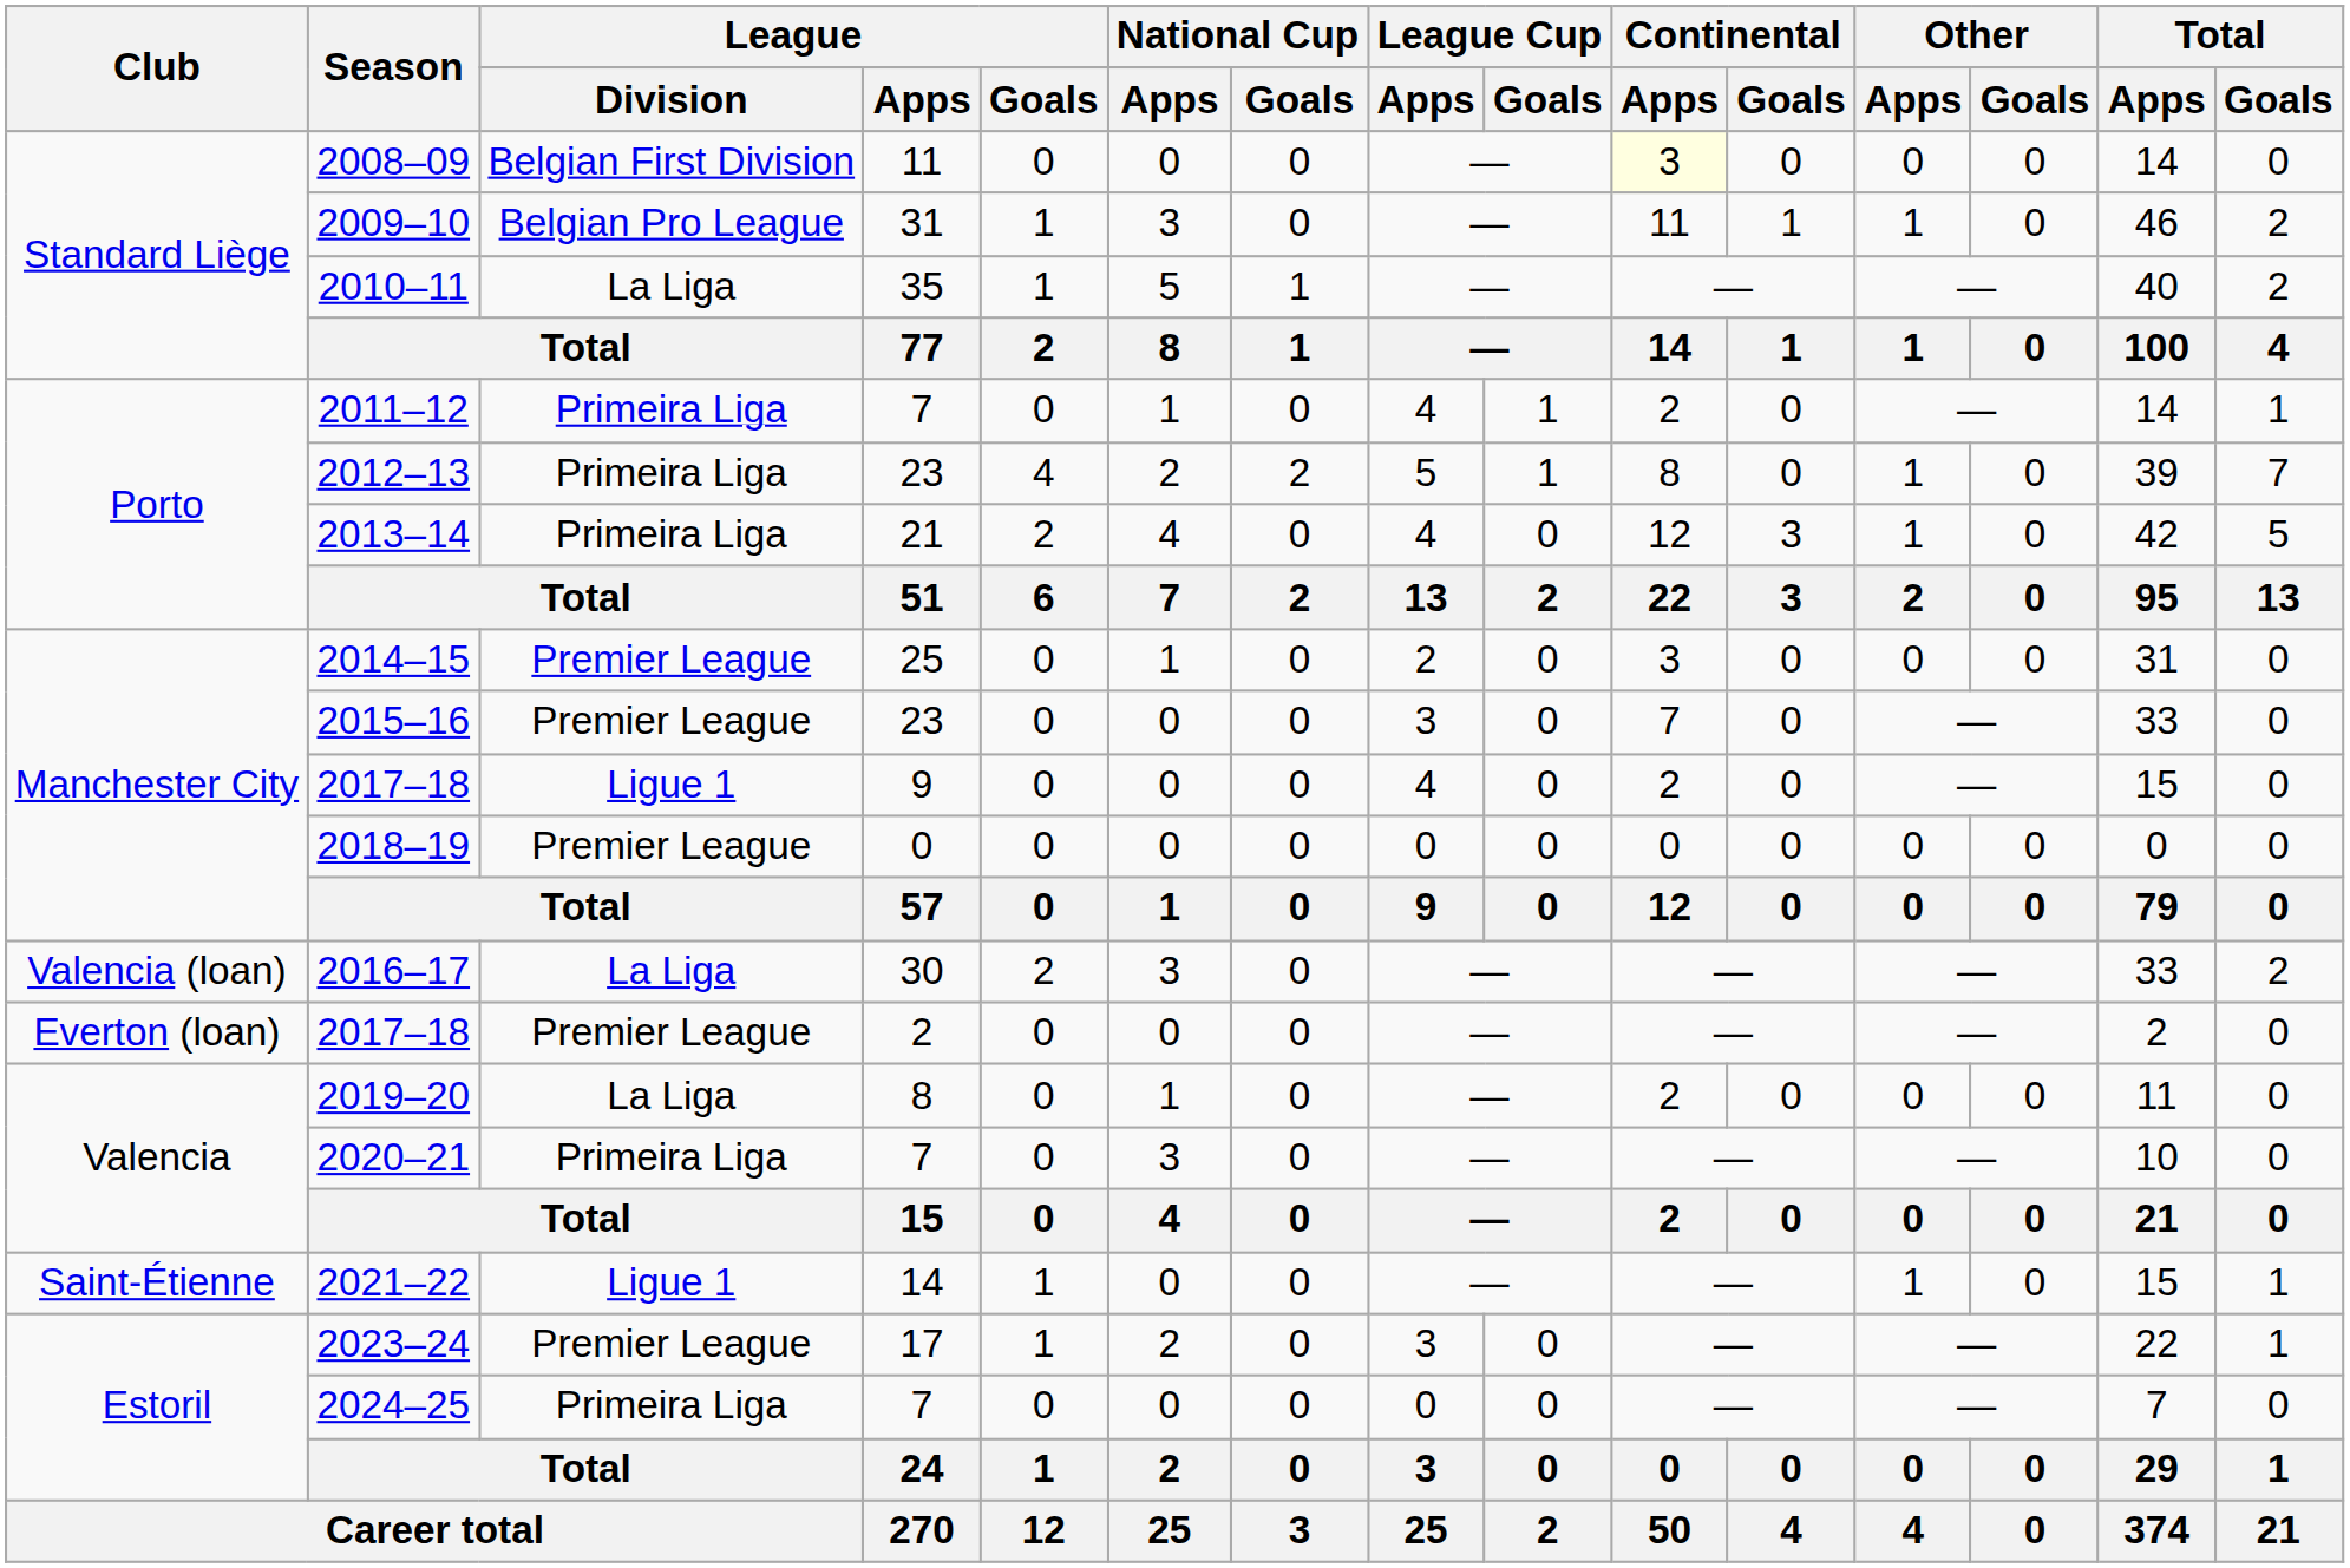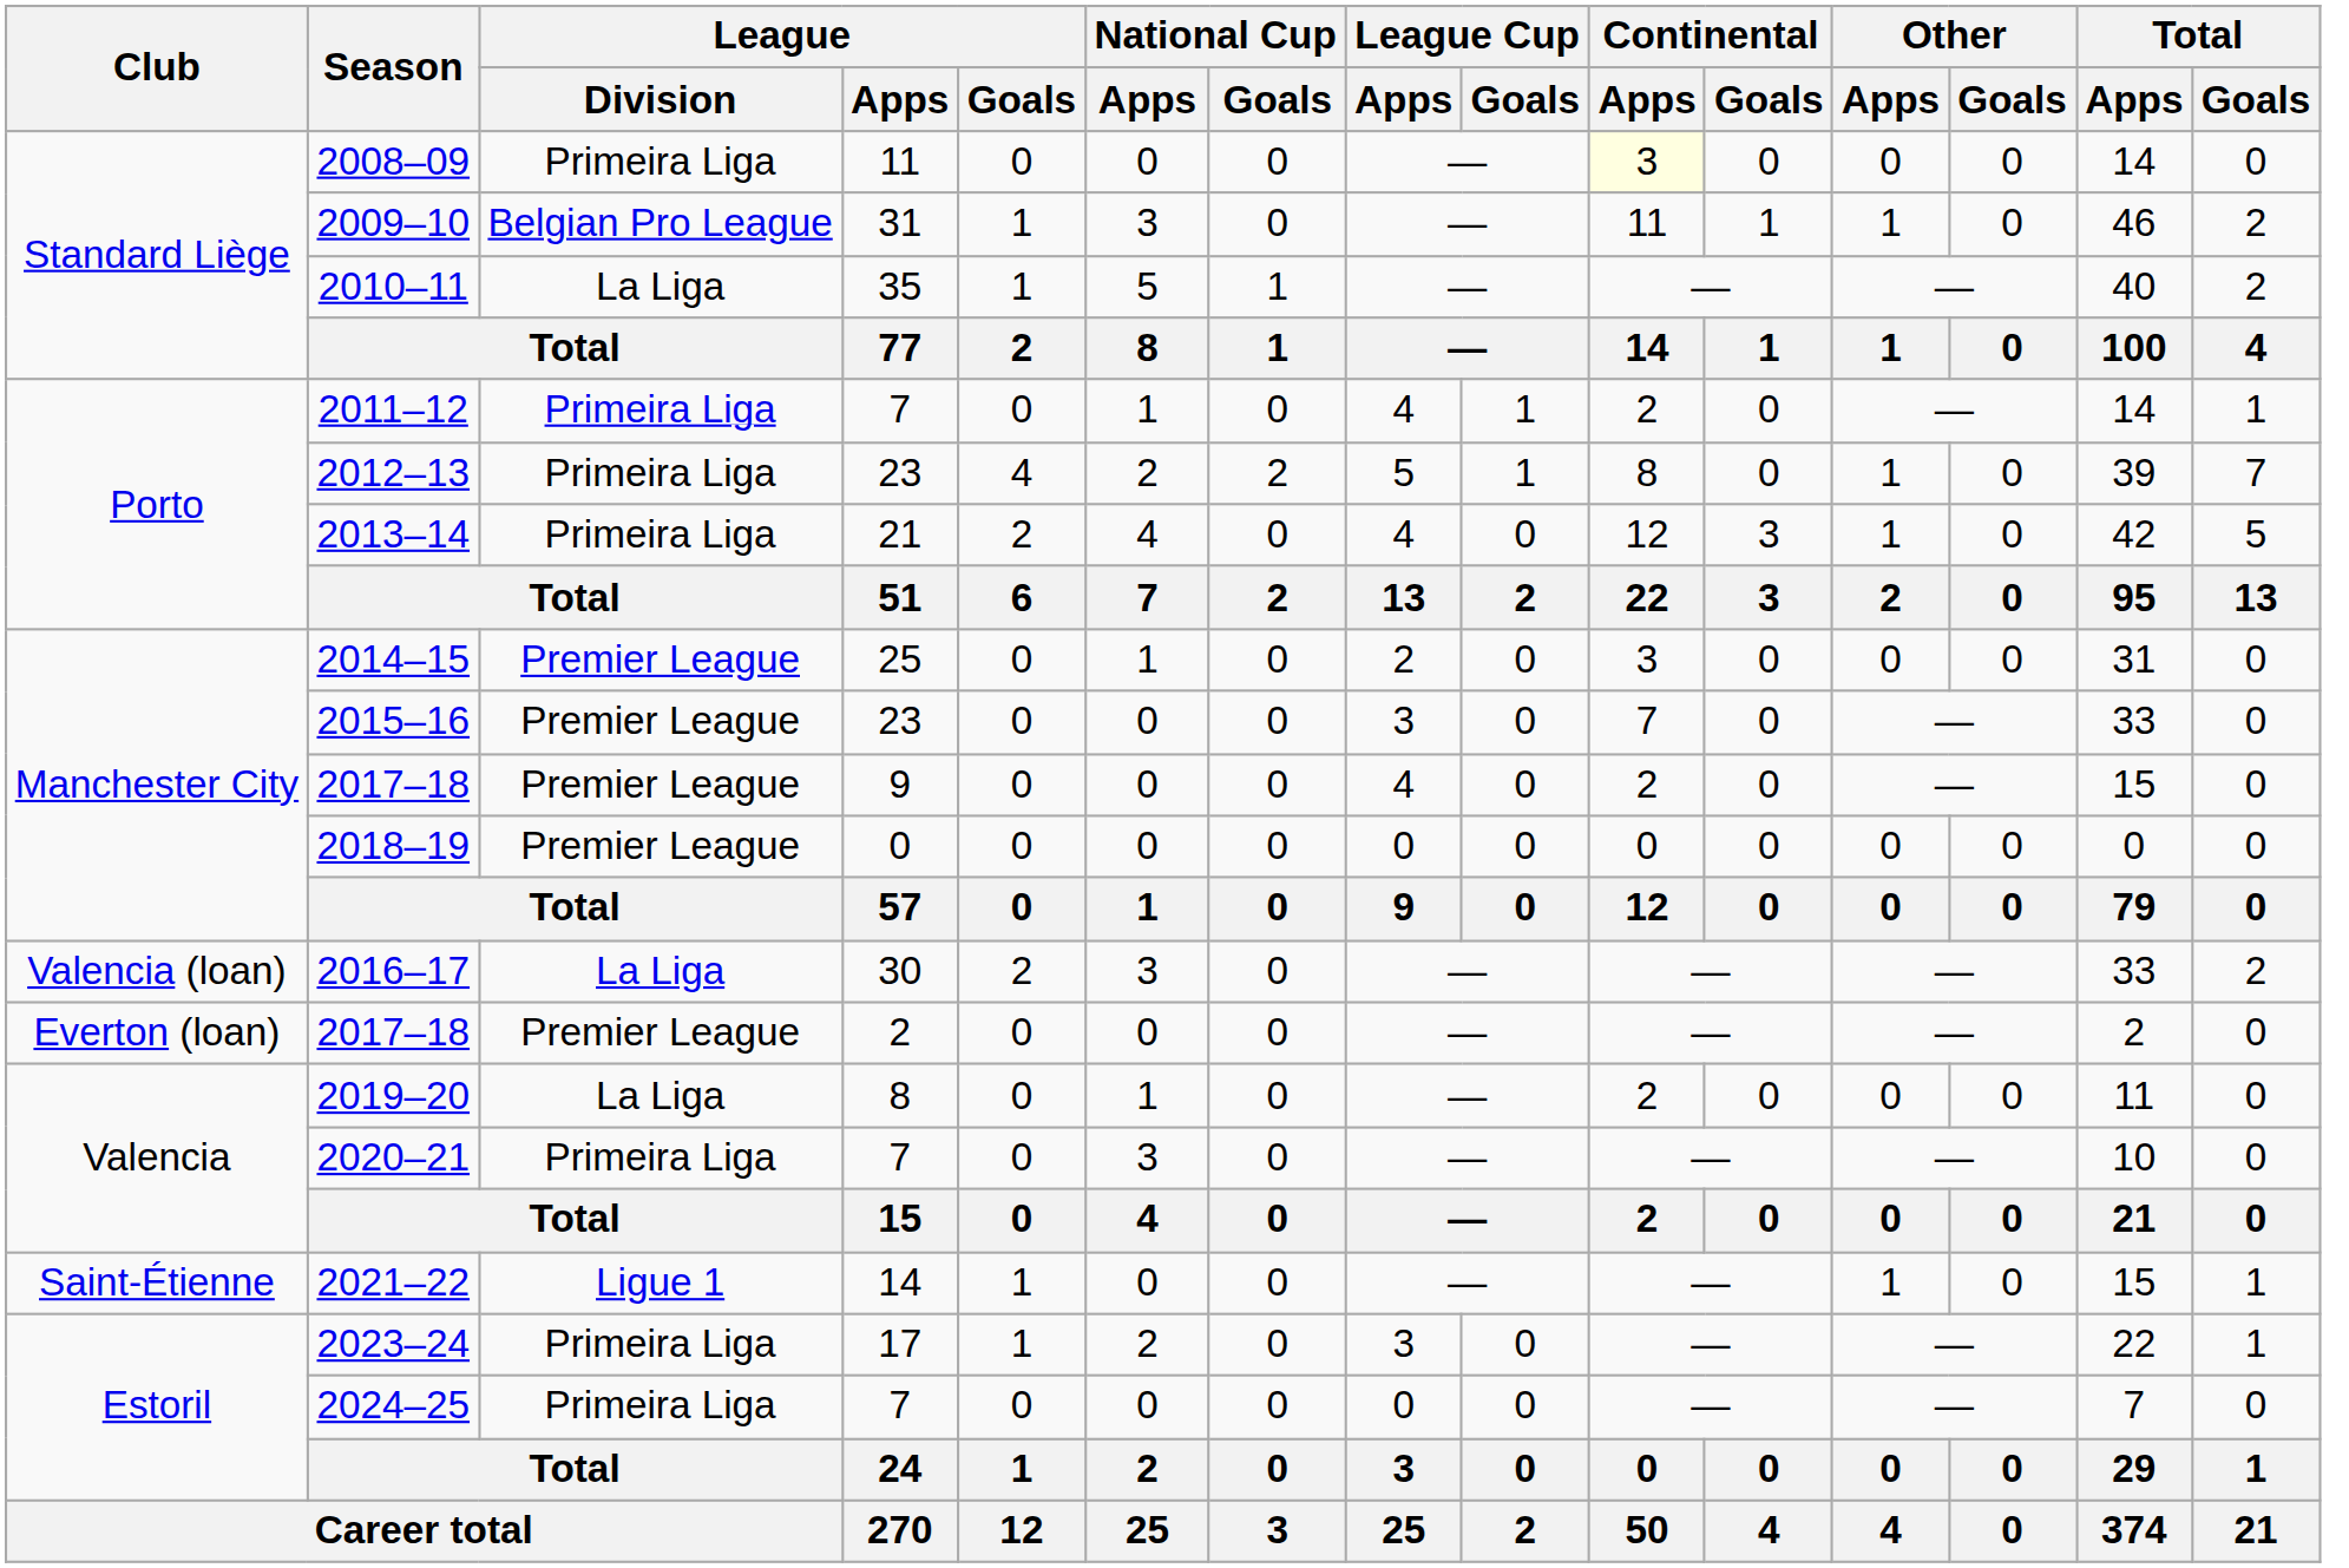 <table class="wikitable" style="text-align: center;">
 <tr>
 <th rowspan="2">Club</th>
 <th rowspan="2">Season</th>
 <th colspan="3">League</th>
 <th colspan="2">National Cup</th>
 <th colspan="2">League Cup</th>
 <th colspan="2">Continental</th>
 <th colspan="2">Other</th>
 <th colspan="2">Total</th>
 </tr>
 <tr>
 <th>Division</th>
 <th>Apps</th>
 <th>Goals</th>
 <th>Apps</th>
 <th>Goals</th>
 <th>Apps</th>
 <th>Goals</th>
 <th>Apps</th>
 <th>Goals</th>
 <th>Apps</th>
 <th>Goals</th>
 <th>Apps</th>
 <th>Goals</th>
 </tr>
 <tr>
 <td rowspan="4"><a href='#'>Standard Liège</a></td>
 <td><a href='#'>2008–09</a></td>
-<td><a href='#'>Belgian First Division</a></td>
+<td>Primeira Liga</td>
 <td>11</td>
 <td>0</td>
 <td>0</td>
 <td>0</td>
 <td colspan="2">—</td>
 <td style="background: lightyellow;">3</td>
 <td>0</td>
 <td>0</td>
 <td>0</td>
 <td>14</td>
 <td>0</td>
 </tr>
 <tr>
 <td><a href='#'>2009–10</a></td>
 <td><a href='#'>Belgian Pro League</a></td>
 <td>31</td>
 <td>1</td>
 <td>3</td>
 <td>0</td>
 <td colspan="2">—</td>
 <td>11</td>
 <td>1</td>
 <td>1</td>
 <td>0</td>
 <td>46</td>
 <td>2</td>
 </tr>
 <tr>
 <td><a href='#'>2010–11</a></td>
 <td>La Liga</td>
 <td>35</td>
 <td>1</td>
 <td>5</td>
 <td>1</td>
 <td colspan="2">—</td>
 <td colspan="2">—</td>
 <td colspan="2">—</td>
 <td>40</td>
 <td>2</td>
 </tr>
 <tr>
 <th colspan="2">Total</th>
 <th>77</th>
 <th>2</th>
 <th>8</th>
 <th>1</th>
 <th colspan="2">—</th>
 <th>14</th>
 <th>1</th>
 <th>1</th>
 <th>0</th>
 <th>100</th>
 <th>4</th>
 </tr>
 <tr>
 <td rowspan="4"><a href='#'>Porto</a></td>
 <td><a href='#'>2011–12</a></td>
 <td><a href='#'>Primeira Liga</a></td>
 <td>7</td>
 <td>0</td>
 <td>1</td>
 <td>0</td>
 <td>4</td>
 <td>1</td>
 <td>2</td>
 <td>0</td>
 <td colspan="2">—</td>
 <td>14</td>
 <td>1</td>
 </tr>
 <tr>
 <td><a href='#'>2012–13</a></td>
 <td>Primeira Liga</td>
 <td>23</td>
 <td>4</td>
 <td>2</td>
 <td>2</td>
 <td>5</td>
 <td>1</td>
 <td>8</td>
 <td>0</td>
 <td>1</td>
 <td>0</td>
 <td>39</td>
 <td>7</td>
 </tr>
 <tr>
 <td><a href='#'>2013–14</a></td>
 <td>Primeira Liga</td>
 <td>21</td>
 <td>2</td>
 <td>4</td>
 <td>0</td>
 <td>4</td>
 <td>0</td>
 <td>12</td>
 <td>3</td>
 <td>1</td>
 <td>0</td>
 <td>42</td>
 <td>5</td>
 </tr>
 <tr>
 <th colspan="2">Total</th>
 <th>51</th>
 <th>6</th>
 <th>7</th>
 <th>2</th>
 <th>13</th>
 <th>2</th>
 <th>22</th>
 <th>3</th>
 <th>2</th>
 <th>0</th>
 <th>95</th>
 <th>13</th>
 </tr>
 <tr>
 <td rowspan="5"><a href='#'>Manchester City</a></td>
 <td><a href='#'>2014–15</a></td>
 <td><a href='#'>Premier League</a></td>
 <td>25</td>
 <td>0</td>
 <td>1</td>
 <td>0</td>
 <td>2</td>
 <td>0</td>
 <td>3</td>
 <td>0</td>
 <td>0</td>
 <td>0</td>
 <td>31</td>
 <td>0</td>
 </tr>
 <tr>
 <td><a href='#'>2015–16</a></td>
 <td>Premier League</td>
 <td>23</td>
 <td>0</td>
 <td>0</td>
 <td>0</td>
 <td>3</td>
 <td>0</td>
 <td>7</td>
 <td>0</td>
 <td colspan="2">—</td>
 <td>33</td>
 <td>0</td>
 </tr>
 <tr>
 <td><a href='#'>2017–18</a></td>
-<td><a href='#'>Ligue 1</a></td>
+<td>Premier League</td>
 <td>9</td>
 <td>0</td>
 <td>0</td>
 <td>0</td>
 <td>4</td>
 <td>0</td>
 <td>2</td>
 <td>0</td>
 <td colspan="2">—</td>
 <td>15</td>
 <td>0</td>
 </tr>
 <tr>
 <td><a href='#'>2018–19</a></td>
 <td>Premier League</td>
 <td>0</td>
 <td>0</td>
 <td>0</td>
 <td>0</td>
 <td>0</td>
 <td>0</td>
 <td>0</td>
 <td>0</td>
 <td>0</td>
 <td>0</td>
 <td>0</td>
 <td>0</td>
 </tr>
 <tr>
 <th colspan="2">Total</th>
 <th>57</th>
 <th>0</th>
 <th>1</th>
 <th>0</th>
 <th>9</th>
 <th>0</th>
 <th>12</th>
 <th>0</th>
 <th>0</th>
 <th>0</th>
 <th>79</th>
 <th>0</th>
 </tr>
 <tr>
 <td><a href='#'>Valencia</a> (loan)</td>
 <td><a href='#'>2016–17</a></td>
 <td><a href='#'>La Liga</a></td>
 <td>30</td>
 <td>2</td>
 <td>3</td>
 <td>0</td>
 <td colspan="2">—</td>
 <td colspan="2">—</td>
 <td colspan="2">—</td>
 <td>33</td>
 <td>2</td>
 </tr>
 <tr>
 <td><a href='#'>Everton</a> (loan)</td>
 <td><a href='#'>2017–18</a></td>
 <td>Premier League</td>
 <td>2</td>
 <td>0</td>
 <td>0</td>
 <td>0</td>
 <td colspan="2">—</td>
 <td colspan="2">—</td>
 <td colspan="2">—</td>
 <td>2</td>
 <td>0</td>
 </tr>
 <tr>
 <td rowspan="3">Valencia</td>
 <td><a href='#'>2019–20</a></td>
 <td>La Liga</td>
 <td>8</td>
 <td>0</td>
 <td>1</td>
 <td>0</td>
 <td colspan="2">—</td>
 <td>2</td>
 <td>0</td>
 <td>0</td>
 <td>0</td>
 <td>11</td>
 <td>0</td>
 </tr>
 <tr>
 <td><a href='#'>2020–21</a></td>
 <td>Primeira Liga</td>
 <td>7</td>
 <td>0</td>
 <td>3</td>
 <td>0</td>
 <td colspan="2">—</td>
 <td colspan="2">—</td>
 <td colspan="2">—</td>
 <td>10</td>
 <td>0</td>
 </tr>
 <tr>
 <th colspan="2">Total</th>
 <th>15</th>
 <th>0</th>
 <th>4</th>
 <th>0</th>
 <th colspan="2">—</th>
 <th>2</th>
 <th>0</th>
 <th>0</th>
 <th>0</th>
 <th>21</th>
 <th>0</th>
 </tr>
 <tr>
 <td><a href='#'>Saint-Étienne</a></td>
 <td><a href='#'>2021–22</a></td>
 <td><a href='#'>Ligue 1</a></td>
 <td>14</td>
 <td>1</td>
 <td>0</td>
 <td>0</td>
 <td colspan="2">—</td>
 <td colspan="2">—</td>
 <td>1</td>
 <td>0</td>
 <td>15</td>
 <td>1</td>
 </tr>
 <tr>
 <td rowspan="3"><a href='#'>Estoril</a></td>
 <td><a href='#'>2023–24</a></td>
-<td>Premier League</td>
+<td>Primeira Liga</td>
 <td>17</td>
 <td>1</td>
 <td>2</td>
 <td>0</td>
 <td>3</td>
 <td>0</td>
 <td colspan="2">—</td>
 <td colspan="2">—</td>
 <td>22</td>
 <td>1</td>
 </tr>
 <tr>
 <td><a href='#'>2024–25</a></td>
 <td>Primeira Liga</td>
 <td>7</td>
 <td>0</td>
 <td>0</td>
 <td>0</td>
 <td>0</td>
 <td>0</td>
 <td colspan="2">—</td>
 <td colspan="2">—</td>
 <td>7</td>
 <td>0</td>
 </tr>
 <tr>
 <th colspan="2">Total</th>
 <th>24</th>
 <th>1</th>
 <th>2</th>
 <th>0</th>
 <th>3</th>
 <th>0</th>
 <th>0</th>
 <th>0</th>
 <th>0</th>
 <th>0</th>
 <th>29</th>
 <th>1</th>
 </tr>
 <tr>
 <th colspan="3">Career total</th>
 <th>270</th>
 <th>12</th>
 <th>25</th>
 <th>3</th>
 <th>25</th>
 <th>2</th>
 <th>50</th>
 <th>4</th>
 <th>4</th>
 <th>0</th>
 <th>374</th>
 <th>21</th>
 </tr>
 </table>
